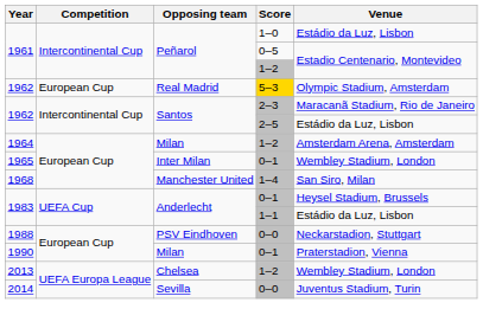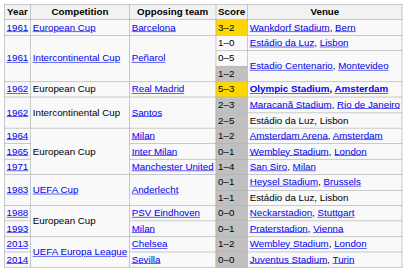 <table class="wikitable">
 <tr>
 <th>Year</th>
 <th>Competition</th>
 <th>Opposing team</th>
 <th>Score</th>
 <th>Venue</th>
+</tr>
+<tr>
+<td><a href='#'>1961</a></td>
+<td><a href='#'>European Cup</a></td>
+<td> <a href='#'>Barcelona</a></td>
+<td bgcolor=Gold>3–2</td>
+<td> <a href='#'>Wankdorf Stadium</a>, <a href='#'>Bern</a></td>
 </tr>
 <tr>
 <td rowspan="3"><a href='#'>1961</a></td>
 <td rowspan="3"><a href='#'>Intercontinental Cup</a></td>
 <td rowspan="3"> <a href='#'>Peñarol</a></td>
 <td>1–0</td>
 <td> <a href='#'>Estádio da Luz</a>, <a href='#'>Lisbon</a></td>
 </tr>
 <tr>
 <td>0–5</td>
 <td rowspan="2"> <a href='#'>Estadio Centenario</a>, <a href='#'>Montevideo</a></td>
 </tr>
 <tr>
 <td bgcolor=Silver>1–2</td>
 </tr>
 <tr>
 <td><a href='#'>1962</a></td>
 <td>European Cup</td>
 <td> <a href='#'>Real Madrid</a></td>
 <td bgcolor=Gold>5–3</td>
-<td> <a href='#'>Olympic Stadium</a>, <a href='#'>Amsterdam</a></td>
+<td><strong> <a href='#'>Olympic Stadium</a>, <a href='#'>Amsterdam</a></strong></td>
 </tr>
 <tr>
 <td rowspan="2"><a href='#'>1962</a></td>
 <td rowspan="2">Intercontinental Cup</td>
 <td rowspan="2"> <a href='#'>Santos</a></td>
 <td bgcolor=Silver>2–3</td>
 <td> <a href='#'>Maracanã Stadium</a>, <a href='#'>Rio de Janeiro</a></td>
 </tr>
 <tr>
 <td bgcolor=Silver>2–5</td>
 <td> Estádio da Luz, Lisbon</td>
 </tr>
 <tr>
 <td><a href='#'>1964</a></td>
 <td rowspan="3">European Cup</td>
 <td> <a href='#'>Milan</a></td>
 <td bgcolor=Silver>1–2</td>
 <td> <a href='#'>Amsterdam Arena</a>, <a href='#'>Amsterdam</a></td>
 </tr>
 <tr>
 <td><a href='#'>1965</a></td>
 <td> <a href='#'>Inter Milan</a></td>
 <td bgcolor=Silver>0–1</td>
 <td> <a href='#'>Wembley Stadium</a>, <a href='#'>London</a></td>
 </tr>
 <tr>
-<td><a href='#'>1968</a></td>
+<td><a href='#'>1971</a></td>
 <td> <a href='#'>Manchester United</a></td>
 <td bgcolor=Silver>1–4 </td>
 <td> <a href='#'>San Siro</a>, <a href='#'>Milan</a></td>
 </tr>
 <tr>
 <td rowspan="2"><a href='#'>1983</a></td>
 <td rowspan="2"><a href='#'>UEFA Cup</a></td>
 <td rowspan="2"> <a href='#'>Anderlecht</a></td>
 <td bgcolor=Silver>0–1</td>
 <td> <a href='#'>Heysel Stadium</a>, <a href='#'>Brussels</a></td>
 </tr>
 <tr>
 <td bgcolor=Silver>1–1</td>
 <td> Estádio da Luz, Lisbon</td>
 </tr>
 <tr>
 <td><a href='#'>1988</a></td>
 <td rowspan="2">European Cup</td>
 <td> <a href='#'>PSV Eindhoven</a></td>
 <td bgcolor=Silver>0–0  </td>
 <td> <a href='#'>Neckarstadion</a>, <a href='#'>Stuttgart</a></td>
 </tr>
 <tr>
-<td><a href='#'>1990</a></td>
+<td><a href='#'>1993</a></td>
 <td> <a href='#'>Milan</a></td>
 <td bgcolor=Silver>0–1</td>
 <td> <a href='#'>Praterstadion</a>, <a href='#'>Vienna</a></td>
 </tr>
 <tr>
 <td><a href='#'>2013</a></td>
 <td rowspan="2"><a href='#'>UEFA Europa League</a></td>
 <td> <a href='#'>Chelsea</a></td>
 <td bgcolor=Silver>1–2</td>
 <td> <a href='#'>Wembley Stadium</a>, <a href='#'>London</a></td>
 </tr>
 <tr>
 <td><a href='#'>2014</a></td>
 <td> <a href='#'>Sevilla</a></td>
 <td bgcolor=Silver>0–0  </td>
 <td> <a href='#'>Juventus Stadium</a>, <a href='#'>Turin</a></td>
 </tr>
 </table>
